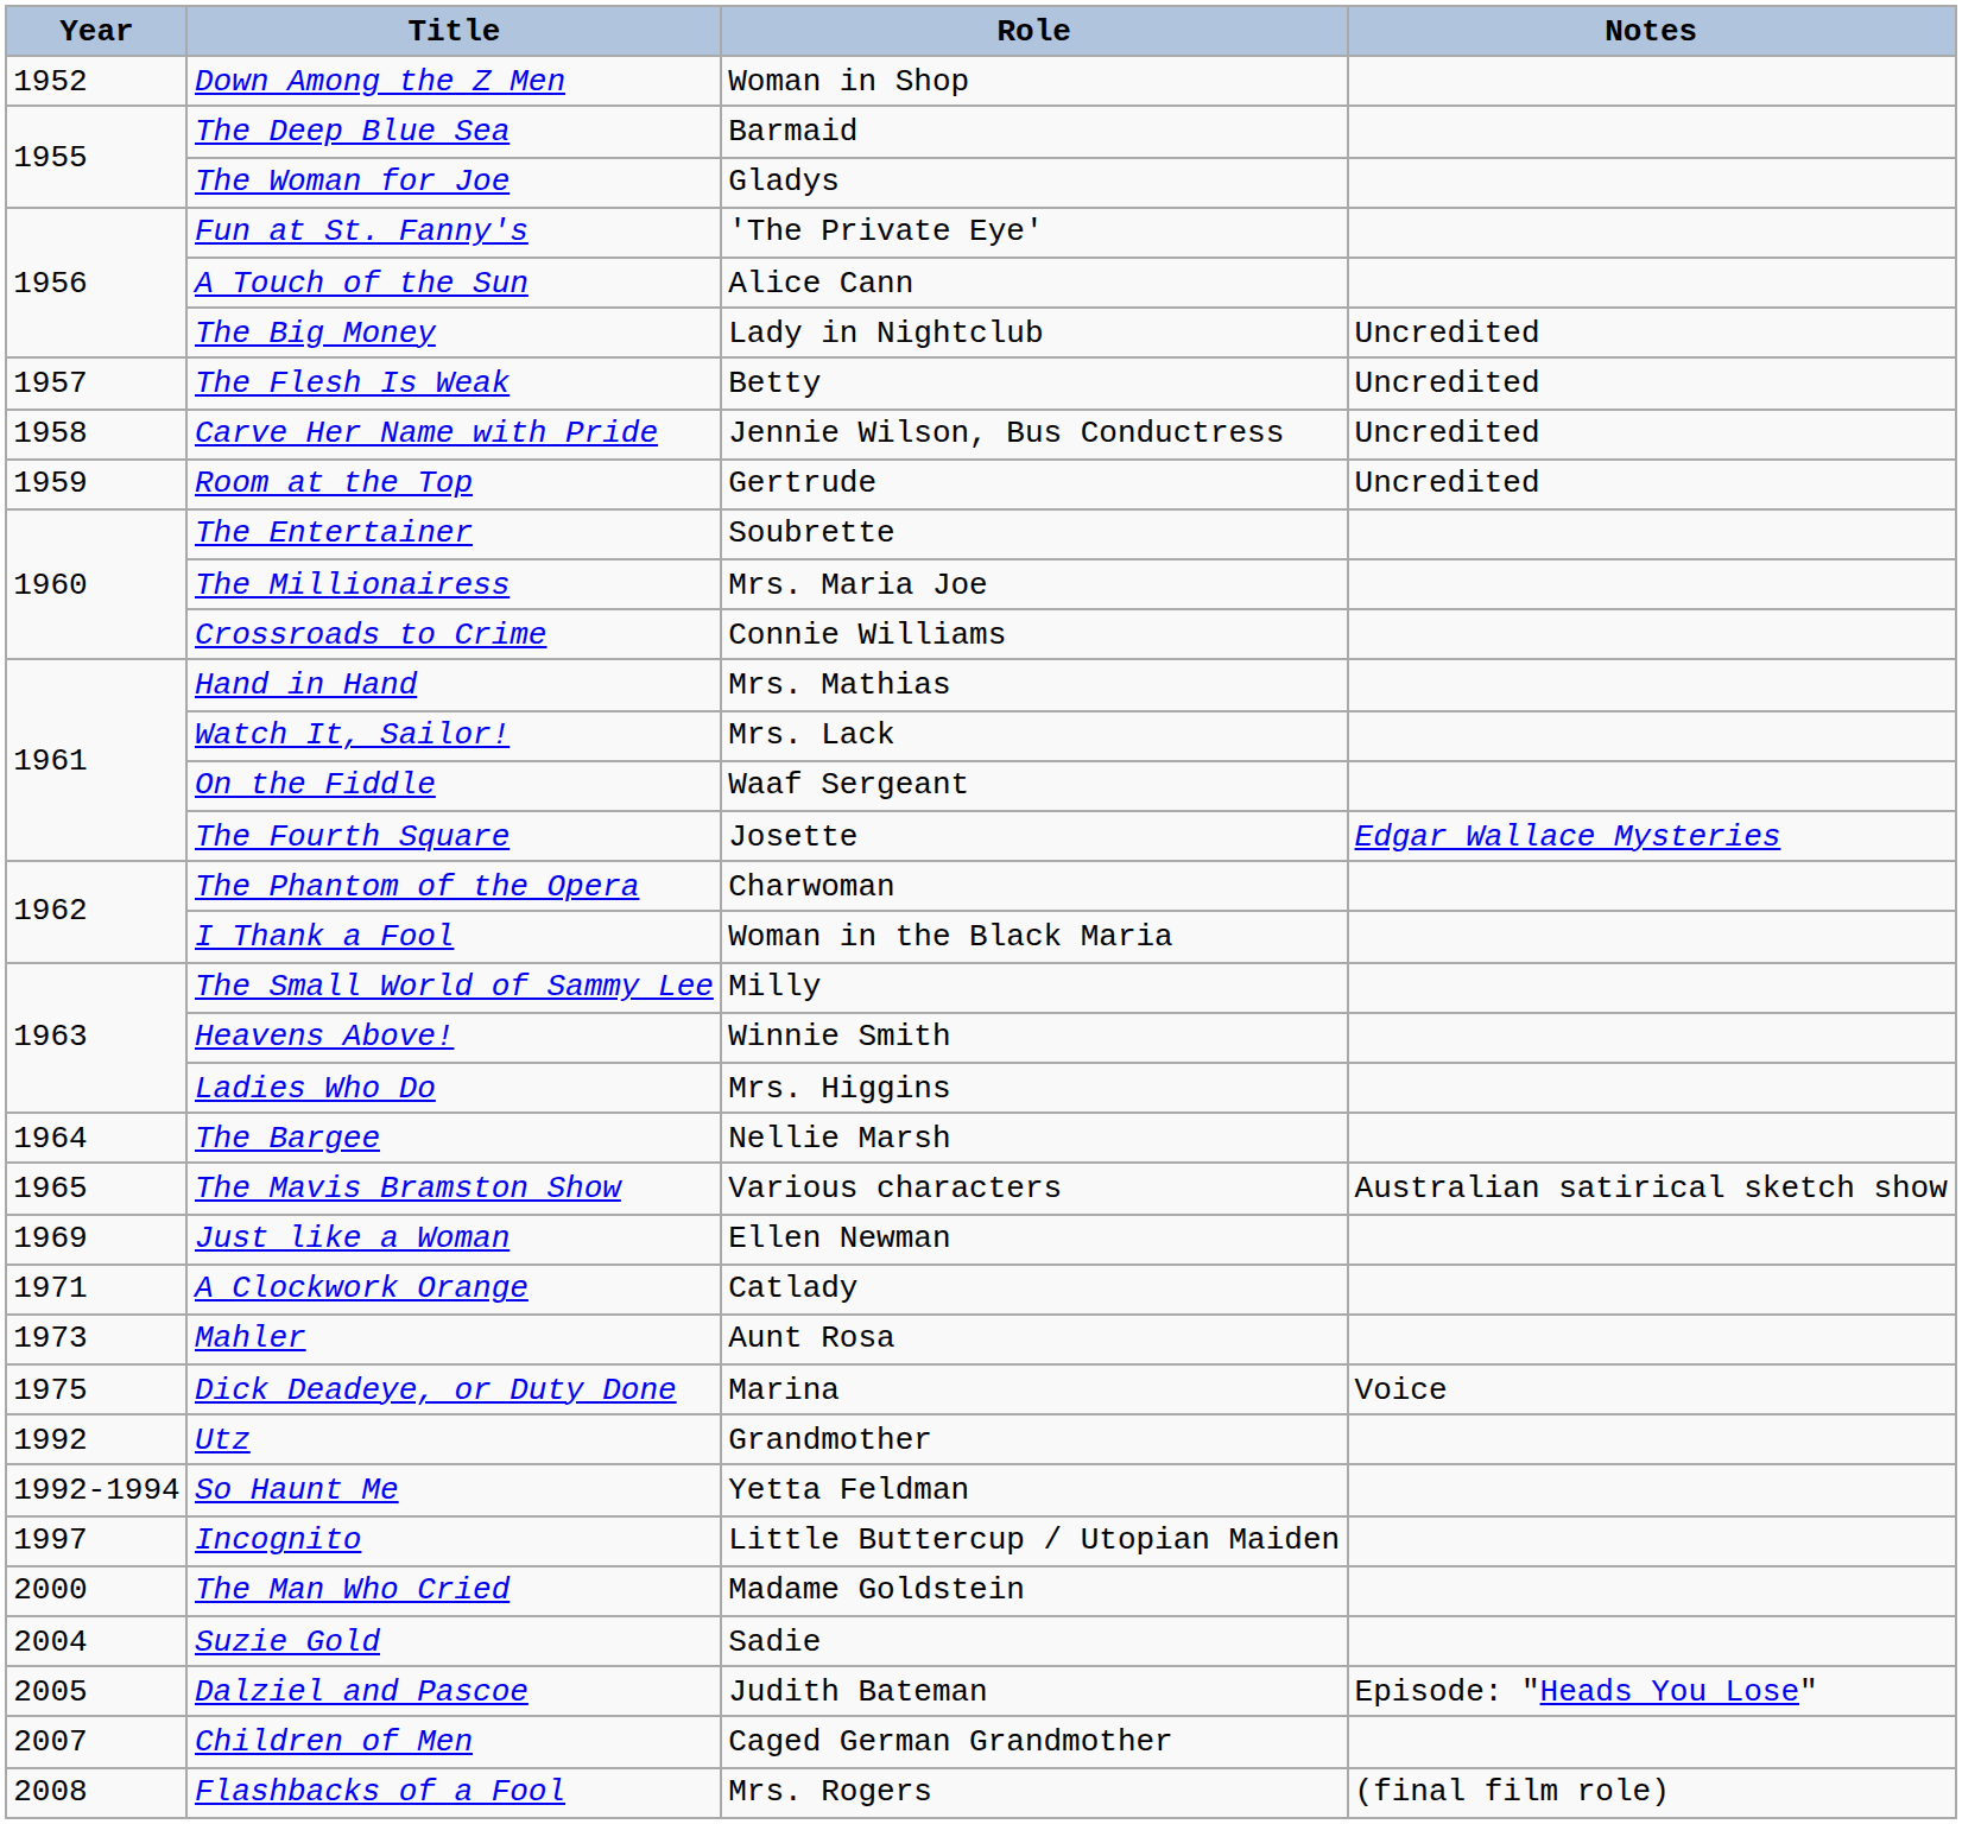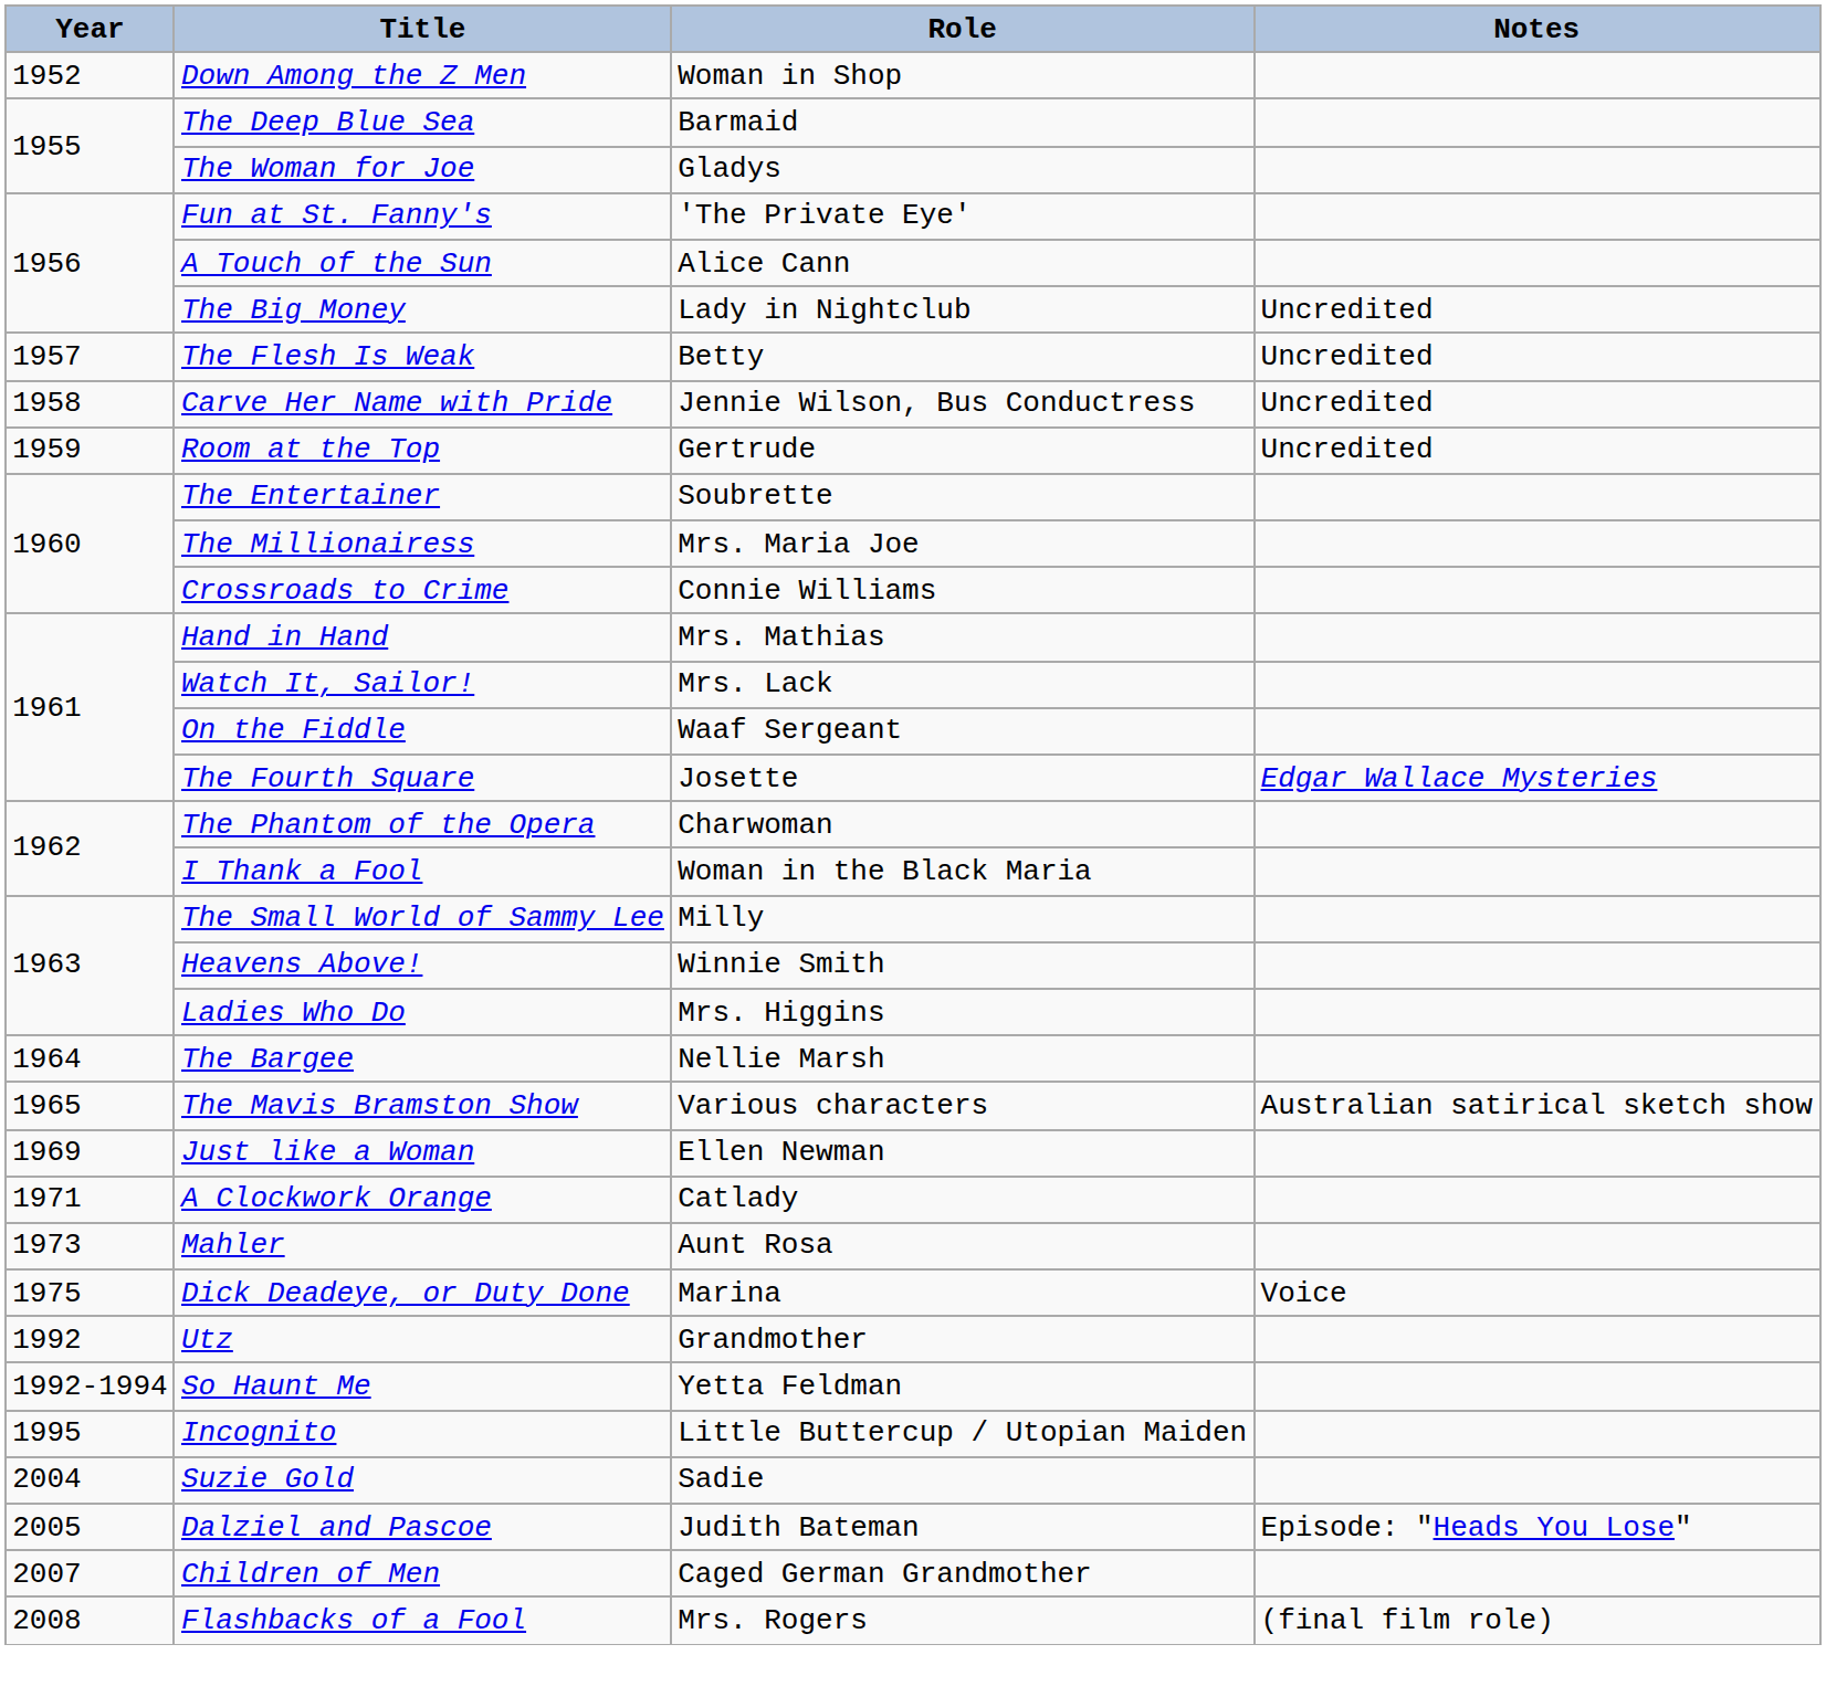 <table class="wikitable">
 <tr>
 <th style="background:#B0C4DE;">Year</th>
 <th style="background:#B0C4DE;">Title</th>
 <th style="background:#B0C4DE;">Role</th>
 <th style="background:#B0C4DE;">Notes</th>
 </tr>
 <tr>
 <td>1952</td>
 <td><em><a href='#'>Down Among the Z Men</a></em></td>
 <td>Woman in Shop</td>
 <td></td>
 </tr>
 <tr>
 <td rowspan=2>1955</td>
 <td><em><a href='#'>The Deep Blue Sea</a></em></td>
 <td>Barmaid</td>
 <td></td>
 </tr>
 <tr>
 <td><em><a href='#'>The Woman for Joe</a></em></td>
 <td>Gladys</td>
 <td></td>
 </tr>
 <tr>
 <td rowspan=3>1956</td>
 <td><em><a href='#'>Fun at St. Fanny's</a></em></td>
 <td>'The Private Eye'</td>
 <td></td>
 </tr>
 <tr>
 <td><em><a href='#'>A Touch of the Sun</a></em></td>
 <td>Alice Cann</td>
 <td></td>
 </tr>
 <tr>
 <td><em><a href='#'>The Big Money</a></em></td>
 <td>Lady in Nightclub</td>
 <td>Uncredited</td>
 </tr>
 <tr>
 <td>1957</td>
 <td><em><a href='#'>The Flesh Is Weak</a></em></td>
 <td>Betty</td>
 <td>Uncredited</td>
 </tr>
 <tr>
 <td>1958</td>
 <td><em><a href='#'>Carve Her Name with Pride</a></em></td>
 <td>Jennie Wilson, Bus Conductress</td>
 <td>Uncredited</td>
 </tr>
 <tr>
 <td>1959</td>
 <td><em><a href='#'>Room at the Top</a></em></td>
 <td>Gertrude</td>
 <td>Uncredited</td>
 </tr>
 <tr>
 <td rowspan=3>1960</td>
 <td><em><a href='#'>The Entertainer</a></em></td>
 <td>Soubrette</td>
 <td></td>
 </tr>
 <tr>
 <td><em><a href='#'>The Millionairess</a></em></td>
 <td>Mrs. Maria Joe</td>
 <td></td>
 </tr>
 <tr>
 <td><em><a href='#'>Crossroads to Crime</a></em></td>
 <td>Connie Williams</td>
 <td></td>
 </tr>
 <tr>
 <td rowspan=4>1961</td>
 <td><em><a href='#'>Hand in Hand</a></em></td>
 <td>Mrs. Mathias</td>
 <td></td>
 </tr>
 <tr>
 <td><em><a href='#'>Watch It, Sailor!</a></em></td>
 <td>Mrs. Lack</td>
 <td></td>
 </tr>
 <tr>
 <td><em><a href='#'>On the Fiddle</a></em></td>
 <td>Waaf Sergeant</td>
 <td></td>
 </tr>
 <tr>
 <td><em><a href='#'>The Fourth Square</a></em></td>
 <td>Josette</td>
 <td><em><a href='#'>Edgar Wallace Mysteries</a></em></td>
 </tr>
 <tr>
 <td rowspan=2>1962</td>
 <td><em><a href='#'>The Phantom of the Opera</a></em></td>
 <td>Charwoman</td>
 <td></td>
 </tr>
 <tr>
 <td><em><a href='#'>I Thank a Fool</a></em></td>
 <td>Woman in the Black Maria</td>
 <td></td>
 </tr>
 <tr>
 <td rowspan=3>1963</td>
 <td><em><a href='#'>The Small World of Sammy Lee</a></em></td>
 <td>Milly</td>
 <td></td>
 </tr>
 <tr>
 <td><em><a href='#'>Heavens Above!</a></em></td>
 <td>Winnie Smith</td>
 <td></td>
 </tr>
 <tr>
 <td><em><a href='#'>Ladies Who Do</a></em></td>
 <td>Mrs. Higgins</td>
 <td></td>
 </tr>
 <tr>
 <td>1964</td>
 <td><em><a href='#'>The Bargee</a></em></td>
 <td>Nellie Marsh</td>
 <td></td>
 </tr>
 <tr>
 <td>1965</td>
 <td><em><a href='#'>The Mavis Bramston Show</a></em></td>
 <td>Various characters</td>
 <td>Australian satirical sketch show</td>
 </tr>
 <tr>
 <td>1969</td>
 <td><em><a href='#'>Just like a Woman</a></em></td>
 <td>Ellen Newman</td>
 <td></td>
 </tr>
 <tr>
 <td>1971</td>
 <td><em><a href='#'>A Clockwork Orange</a></em></td>
 <td>Catlady</td>
 <td></td>
 </tr>
 <tr>
 <td>1973</td>
 <td><em><a href='#'>Mahler</a></em></td>
 <td>Aunt Rosa</td>
 <td></td>
 </tr>
 <tr>
 <td>1975</td>
 <td><em><a href='#'>Dick Deadeye, or Duty Done</a></em></td>
 <td>Marina</td>
 <td>Voice</td>
 </tr>
 <tr>
 <td>1992</td>
 <td><em><a href='#'>Utz</a></em></td>
 <td>Grandmother</td>
 <td></td>
 </tr>
 <tr>
 <td>1992-1994</td>
 <td><em><a href='#'>So Haunt Me</a></em></td>
 <td>Yetta Feldman</td>
 <td></td>
 </tr>
 <tr>
-<td>1997</td>
+<td>1995</td>
 <td><em><a href='#'>Incognito</a></em></td>
 <td>Little Buttercup / Utopian Maiden</td>
-<td></td>
-</tr>
-<tr>
-<td>2000</td>
-<td><em><a href='#'>The Man Who Cried</a></em></td>
-<td>Madame Goldstein</td>
 <td></td>
 </tr>
 <tr>
 <td>2004</td>
 <td><em><a href='#'>Suzie Gold</a></em></td>
 <td>Sadie</td>
 <td></td>
 </tr>
 <tr>
 <td>2005</td>
 <td><em><a href='#'>Dalziel and Pascoe</a></em></td>
 <td>Judith Bateman</td>
 <td>Episode: "<a href='#'>Heads You Lose</a>"</td>
 </tr>
 <tr>
 <td>2007</td>
 <td><em><a href='#'>Children of Men</a></em></td>
 <td>Caged German Grandmother</td>
 <td></td>
 </tr>
 <tr>
 <td>2008</td>
 <td><em><a href='#'>Flashbacks of a Fool</a></em></td>
 <td>Mrs. Rogers</td>
 <td>(final film role)</td>
 </tr>
 </table>
